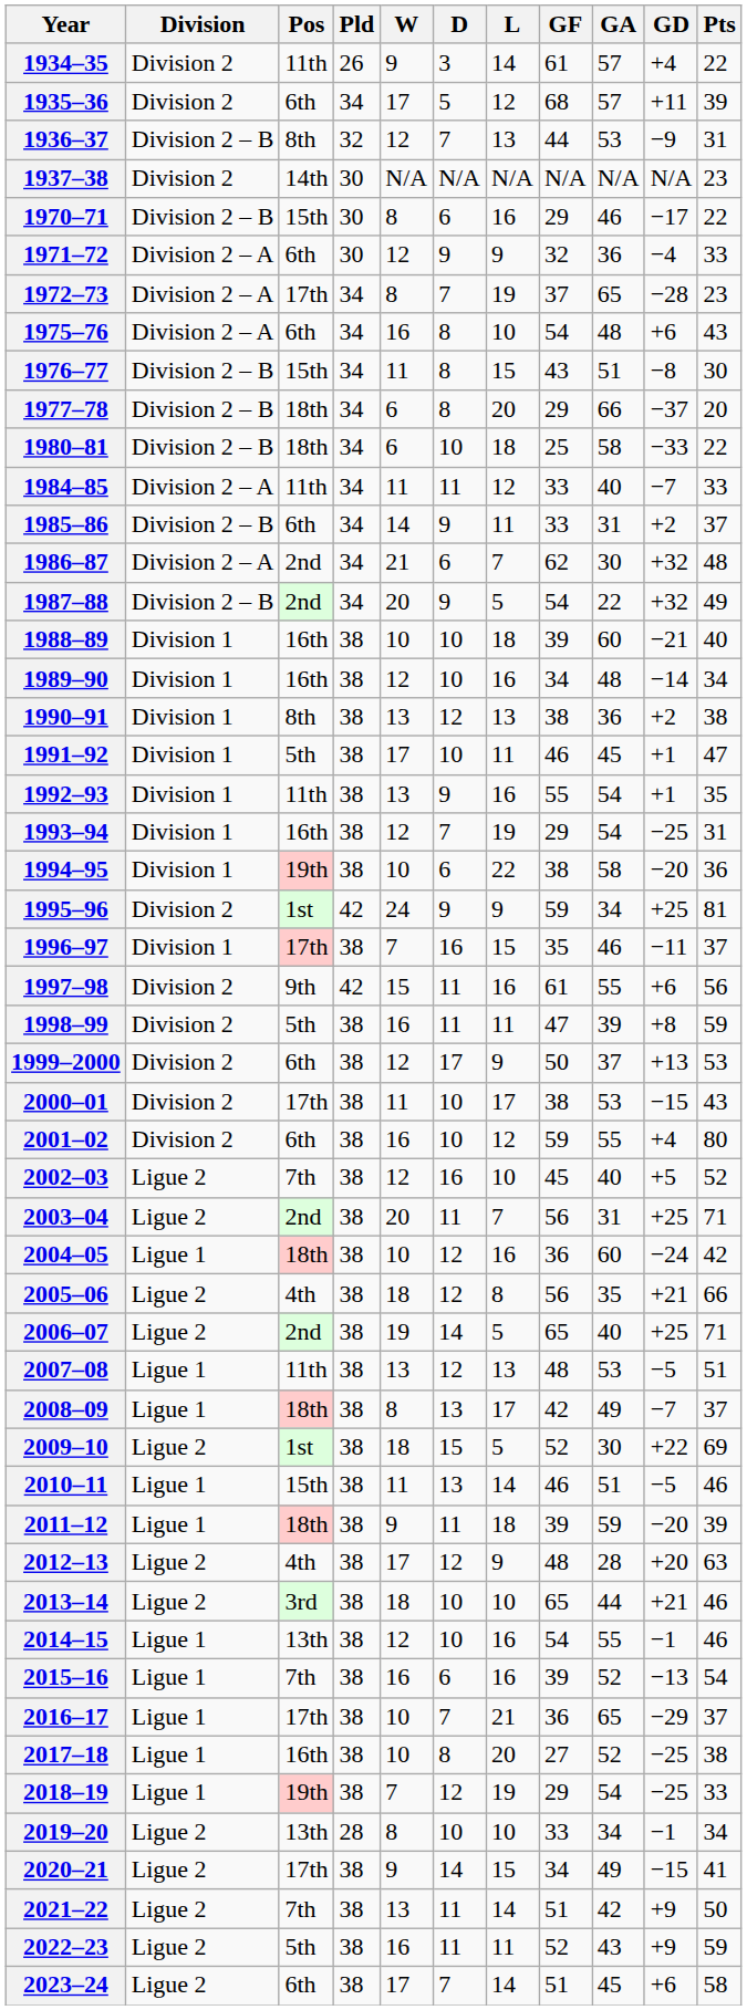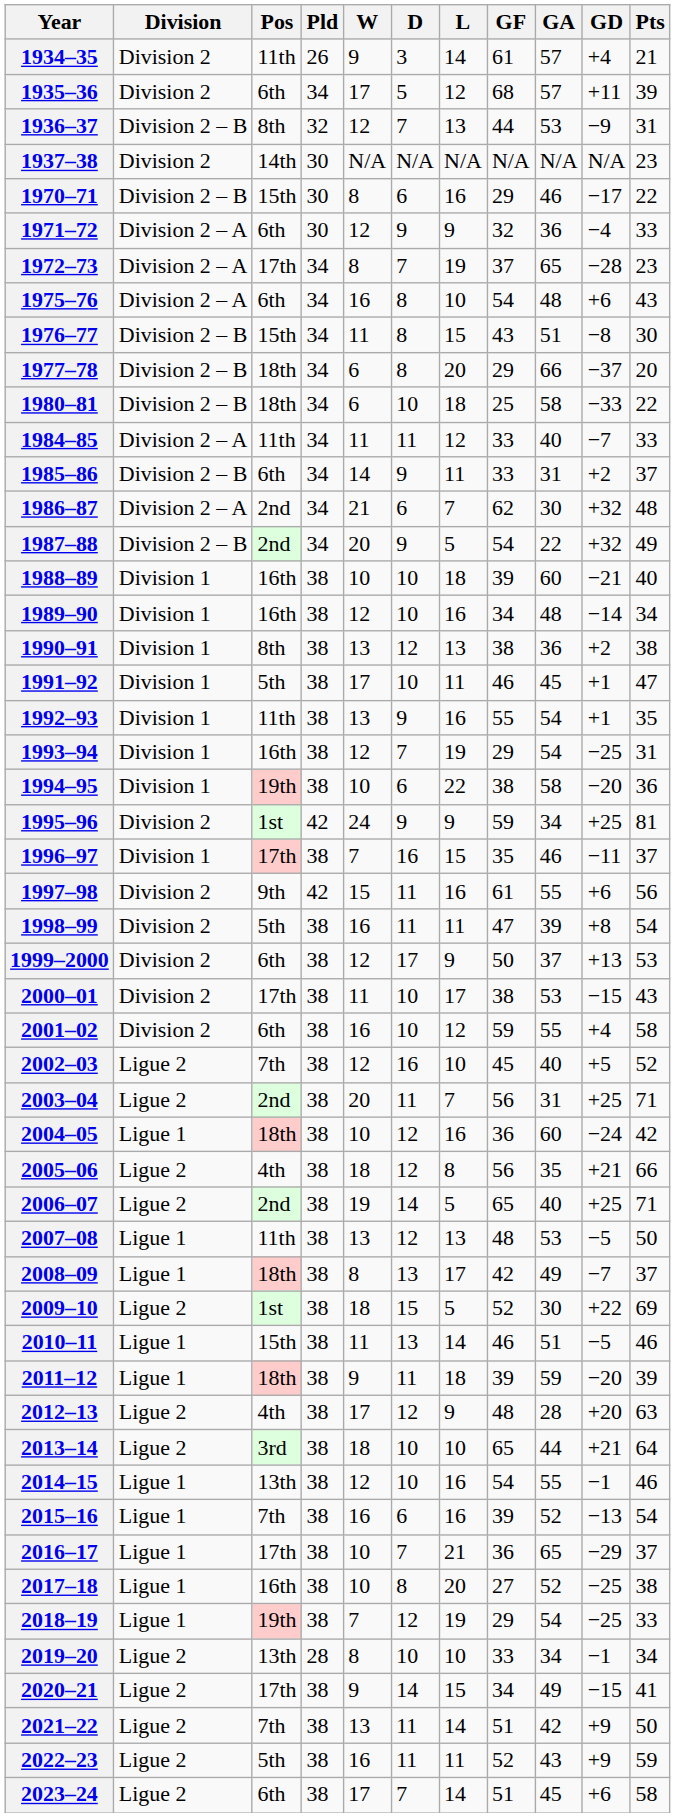 <table class="wikitable center" style="margin:auto;">
 <tr>
 <th>Year</th>
 <th>Division</th>
 <th>Pos</th>
 <th>Pld</th>
 <th>W</th>
 <th>D</th>
 <th>L</th>
 <th>GF</th>
 <th>GA</th>
 <th>GD</th>
 <th>Pts</th>
 </tr>
 <tr>
 <th><a href='#'>1934–35</a></th>
 <td>Division 2</td>
 <td>11th</td>
 <td>26</td>
 <td>9</td>
 <td>3</td>
 <td>14</td>
 <td>61</td>
 <td>57</td>
 <td>+4</td>
-<td>22</td>
+<td>21</td>
 </tr>
 <tr>
 <th><a href='#'>1935–36</a></th>
 <td>Division 2</td>
 <td>6th</td>
 <td>34</td>
 <td>17</td>
 <td>5</td>
 <td>12</td>
 <td>68</td>
 <td>57</td>
 <td>+11</td>
 <td>39</td>
 </tr>
 <tr>
 <th><a href='#'>1936–37</a></th>
 <td>Division 2 – B</td>
 <td>8th</td>
 <td>32</td>
 <td>12</td>
 <td>7</td>
 <td>13</td>
 <td>44</td>
 <td>53</td>
 <td>−9</td>
 <td>31</td>
 </tr>
 <tr>
 <th><a href='#'>1937–38</a></th>
 <td>Division 2</td>
 <td>14th</td>
 <td>30</td>
 <td>N/A</td>
 <td>N/A</td>
 <td>N/A</td>
 <td>N/A</td>
 <td>N/A</td>
 <td>N/A</td>
 <td>23</td>
 </tr>
 <tr>
 <th><a href='#'>1970–71</a></th>
 <td>Division 2 – B</td>
 <td>15th</td>
 <td>30</td>
 <td>8</td>
 <td>6</td>
 <td>16</td>
 <td>29</td>
 <td>46</td>
 <td>−17</td>
 <td>22</td>
 </tr>
 <tr>
 <th><a href='#'>1971–72</a></th>
 <td>Division 2 – A</td>
 <td>6th</td>
 <td>30</td>
 <td>12</td>
 <td>9</td>
 <td>9</td>
 <td>32</td>
 <td>36</td>
 <td>−4</td>
 <td>33</td>
 </tr>
 <tr>
 <th><a href='#'>1972–73</a></th>
 <td>Division 2 – A</td>
 <td>17th</td>
 <td>34</td>
 <td>8</td>
 <td>7</td>
 <td>19</td>
 <td>37</td>
 <td>65</td>
 <td>−28</td>
 <td>23</td>
 </tr>
 <tr>
 <th><a href='#'>1975–76</a></th>
 <td>Division 2 – A</td>
 <td>6th</td>
 <td>34</td>
 <td>16</td>
 <td>8</td>
 <td>10</td>
 <td>54</td>
 <td>48</td>
 <td>+6</td>
 <td>43</td>
 </tr>
 <tr>
 <th><a href='#'>1976–77</a></th>
 <td>Division 2 – B</td>
 <td>15th</td>
 <td>34</td>
 <td>11</td>
 <td>8</td>
 <td>15</td>
 <td>43</td>
 <td>51</td>
 <td>−8</td>
 <td>30</td>
 </tr>
 <tr>
 <th><a href='#'>1977–78</a></th>
 <td>Division 2 – B</td>
 <td>18th</td>
 <td>34</td>
 <td>6</td>
 <td>8</td>
 <td>20</td>
 <td>29</td>
 <td>66</td>
 <td>−37</td>
 <td>20</td>
 </tr>
 <tr>
 <th><a href='#'>1980–81</a></th>
 <td>Division 2 – B</td>
 <td>18th</td>
 <td>34</td>
 <td>6</td>
 <td>10</td>
 <td>18</td>
 <td>25</td>
 <td>58</td>
 <td>−33</td>
 <td>22</td>
 </tr>
 <tr>
 <th><a href='#'>1984–85</a></th>
 <td>Division 2 – A</td>
 <td>11th</td>
 <td>34</td>
 <td>11</td>
 <td>11</td>
 <td>12</td>
 <td>33</td>
 <td>40</td>
 <td>−7</td>
 <td>33</td>
 </tr>
 <tr>
 <th><a href='#'>1985–86</a></th>
 <td>Division 2 – B</td>
 <td>6th</td>
 <td>34</td>
 <td>14</td>
 <td>9</td>
 <td>11</td>
 <td>33</td>
 <td>31</td>
 <td>+2</td>
 <td>37</td>
 </tr>
 <tr>
 <th><a href='#'>1986–87</a></th>
 <td>Division 2 – A</td>
 <td>2nd</td>
 <td>34</td>
 <td>21</td>
 <td>6</td>
 <td>7</td>
 <td>62</td>
 <td>30</td>
 <td>+32</td>
 <td>48</td>
 </tr>
 <tr>
 <th><a href='#'>1987–88</a></th>
 <td>Division 2 – B</td>
 <td style="background:#dfd;">2nd</td>
 <td>34</td>
 <td>20</td>
 <td>9</td>
 <td>5</td>
 <td>54</td>
 <td>22</td>
 <td>+32</td>
 <td>49</td>
 </tr>
 <tr>
 <th><a href='#'>1988–89</a></th>
 <td>Division 1</td>
 <td>16th</td>
 <td>38</td>
 <td>10</td>
 <td>10</td>
 <td>18</td>
 <td>39</td>
 <td>60</td>
 <td>−21</td>
 <td>40</td>
 </tr>
 <tr>
 <th><a href='#'>1989–90</a></th>
 <td>Division 1</td>
 <td>16th</td>
 <td>38</td>
 <td>12</td>
 <td>10</td>
 <td>16</td>
 <td>34</td>
 <td>48</td>
 <td>−14</td>
 <td>34</td>
 </tr>
 <tr>
 <th><a href='#'>1990–91</a></th>
 <td>Division 1</td>
 <td>8th</td>
 <td>38</td>
 <td>13</td>
 <td>12</td>
 <td>13</td>
 <td>38</td>
 <td>36</td>
 <td>+2</td>
 <td>38</td>
 </tr>
 <tr>
 <th><a href='#'>1991–92</a></th>
 <td>Division 1</td>
 <td>5th</td>
 <td>38</td>
 <td>17</td>
 <td>10</td>
 <td>11</td>
 <td>46</td>
 <td>45</td>
 <td>+1</td>
 <td>47</td>
 </tr>
 <tr>
 <th><a href='#'>1992–93</a></th>
 <td>Division 1</td>
 <td>11th</td>
 <td>38</td>
 <td>13</td>
 <td>9</td>
 <td>16</td>
 <td>55</td>
 <td>54</td>
 <td>+1</td>
 <td>35</td>
 </tr>
 <tr>
 <th><a href='#'>1993–94</a></th>
 <td>Division 1</td>
 <td>16th</td>
 <td>38</td>
 <td>12</td>
 <td>7</td>
 <td>19</td>
 <td>29</td>
 <td>54</td>
 <td>−25</td>
 <td>31</td>
 </tr>
 <tr>
 <th><a href='#'>1994–95</a></th>
 <td>Division 1</td>
 <td style="background:#fcc;">19th</td>
 <td>38</td>
 <td>10</td>
 <td>6</td>
 <td>22</td>
 <td>38</td>
 <td>58</td>
 <td>−20</td>
 <td>36</td>
 </tr>
 <tr>
 <th><a href='#'>1995–96</a></th>
 <td>Division 2</td>
 <td style="background:#dfd;">1st</td>
 <td>42</td>
 <td>24</td>
 <td>9</td>
 <td>9</td>
 <td>59</td>
 <td>34</td>
 <td>+25</td>
 <td>81</td>
 </tr>
 <tr>
 <th><a href='#'>1996–97</a></th>
 <td>Division 1</td>
 <td style="background:#fcc;">17th</td>
 <td>38</td>
 <td>7</td>
 <td>16</td>
 <td>15</td>
 <td>35</td>
 <td>46</td>
 <td>−11</td>
 <td>37</td>
 </tr>
 <tr>
 <th><a href='#'>1997–98</a></th>
 <td>Division 2</td>
 <td>9th</td>
 <td>42</td>
 <td>15</td>
 <td>11</td>
 <td>16</td>
 <td>61</td>
 <td>55</td>
 <td>+6</td>
 <td>56</td>
 </tr>
 <tr>
 <th><a href='#'>1998–99</a></th>
 <td>Division 2</td>
 <td>5th</td>
 <td>38</td>
 <td>16</td>
 <td>11</td>
 <td>11</td>
 <td>47</td>
 <td>39</td>
 <td>+8</td>
-<td>59</td>
+<td>54</td>
 </tr>
 <tr>
 <th><a href='#'>1999–2000</a></th>
 <td>Division 2</td>
 <td>6th</td>
 <td>38</td>
 <td>12</td>
 <td>17</td>
 <td>9</td>
 <td>50</td>
 <td>37</td>
 <td>+13</td>
 <td>53</td>
 </tr>
 <tr>
 <th><a href='#'>2000–01</a></th>
 <td>Division 2</td>
 <td>17th</td>
 <td>38</td>
 <td>11</td>
 <td>10</td>
 <td>17</td>
 <td>38</td>
 <td>53</td>
 <td>−15</td>
 <td>43</td>
 </tr>
 <tr>
 <th><a href='#'>2001–02</a></th>
 <td>Division 2</td>
 <td>6th</td>
 <td>38</td>
 <td>16</td>
 <td>10</td>
 <td>12</td>
 <td>59</td>
 <td>55</td>
 <td>+4</td>
-<td>80</td>
+<td>58</td>
 </tr>
 <tr>
 <th><a href='#'>2002–03</a></th>
 <td>Ligue 2</td>
 <td>7th</td>
 <td>38</td>
 <td>12</td>
 <td>16</td>
 <td>10</td>
 <td>45</td>
 <td>40</td>
 <td>+5</td>
 <td>52</td>
 </tr>
 <tr>
 <th><a href='#'>2003–04</a></th>
 <td>Ligue 2</td>
 <td style="background:#dfd;">2nd</td>
 <td>38</td>
 <td>20</td>
 <td>11</td>
 <td>7</td>
 <td>56</td>
 <td>31</td>
 <td>+25</td>
 <td>71</td>
 </tr>
 <tr>
 <th><a href='#'>2004–05</a></th>
 <td>Ligue 1</td>
 <td style="background:#fcc;">18th</td>
 <td>38</td>
 <td>10</td>
 <td>12</td>
 <td>16</td>
 <td>36</td>
 <td>60</td>
 <td>−24</td>
 <td>42</td>
 </tr>
 <tr>
 <th><a href='#'>2005–06</a></th>
 <td>Ligue 2</td>
 <td>4th</td>
 <td>38</td>
 <td>18</td>
 <td>12</td>
 <td>8</td>
 <td>56</td>
 <td>35</td>
 <td>+21</td>
 <td>66</td>
 </tr>
 <tr>
 <th><a href='#'>2006–07</a></th>
 <td>Ligue 2</td>
 <td style="background:#dfd;">2nd</td>
 <td>38</td>
 <td>19</td>
 <td>14</td>
 <td>5</td>
 <td>65</td>
 <td>40</td>
 <td>+25</td>
 <td>71</td>
 </tr>
 <tr>
 <th><a href='#'>2007–08</a></th>
 <td>Ligue 1</td>
 <td>11th</td>
 <td>38</td>
 <td>13</td>
 <td>12</td>
 <td>13</td>
 <td>48</td>
 <td>53</td>
 <td>−5</td>
-<td>51</td>
+<td>50</td>
 </tr>
 <tr>
 <th><a href='#'>2008–09</a></th>
 <td>Ligue 1</td>
 <td style="background:#fcc;">18th</td>
 <td>38</td>
 <td>8</td>
 <td>13</td>
 <td>17</td>
 <td>42</td>
 <td>49</td>
 <td>−7</td>
 <td>37</td>
 </tr>
 <tr>
 <th><a href='#'>2009–10</a></th>
 <td>Ligue 2</td>
 <td style="background:#dfd;">1st</td>
 <td>38</td>
 <td>18</td>
 <td>15</td>
 <td>5</td>
 <td>52</td>
 <td>30</td>
 <td>+22</td>
 <td>69</td>
 </tr>
 <tr>
 <th><a href='#'>2010–11</a></th>
 <td>Ligue 1</td>
 <td>15th</td>
 <td>38</td>
 <td>11</td>
 <td>13</td>
 <td>14</td>
 <td>46</td>
 <td>51</td>
 <td>−5</td>
 <td>46</td>
 </tr>
 <tr>
 <th><a href='#'>2011–12</a></th>
 <td>Ligue 1</td>
 <td style="background:#fcc;">18th</td>
 <td>38</td>
 <td>9</td>
 <td>11</td>
 <td>18</td>
 <td>39</td>
 <td>59</td>
 <td>−20</td>
 <td>39</td>
 </tr>
 <tr>
 <th><a href='#'>2012–13</a></th>
 <td>Ligue 2</td>
 <td>4th</td>
 <td>38</td>
 <td>17</td>
 <td>12</td>
 <td>9</td>
 <td>48</td>
 <td>28</td>
 <td>+20</td>
 <td>63</td>
 </tr>
 <tr>
 <th><a href='#'>2013–14</a></th>
 <td>Ligue 2</td>
 <td style="background:#dfd;">3rd</td>
 <td>38</td>
 <td>18</td>
 <td>10</td>
 <td>10</td>
 <td>65</td>
 <td>44</td>
 <td>+21</td>
-<td>46</td>
+<td>64</td>
 </tr>
 <tr>
 <th><a href='#'>2014–15</a></th>
 <td>Ligue 1</td>
 <td>13th</td>
 <td>38</td>
 <td>12</td>
 <td>10</td>
 <td>16</td>
 <td>54</td>
 <td>55</td>
 <td>−1</td>
 <td>46</td>
 </tr>
 <tr>
 <th><a href='#'>2015–16</a></th>
 <td>Ligue 1</td>
 <td>7th</td>
 <td>38</td>
 <td>16</td>
 <td>6</td>
 <td>16</td>
 <td>39</td>
 <td>52</td>
 <td>−13</td>
 <td>54</td>
 </tr>
 <tr>
 <th><a href='#'>2016–17</a></th>
 <td>Ligue 1</td>
 <td>17th</td>
 <td>38</td>
 <td>10</td>
 <td>7</td>
 <td>21</td>
 <td>36</td>
 <td>65</td>
 <td>−29</td>
 <td>37</td>
 </tr>
 <tr>
 <th><a href='#'>2017–18</a></th>
 <td>Ligue 1</td>
 <td>16th</td>
 <td>38</td>
 <td>10</td>
 <td>8</td>
 <td>20</td>
 <td>27</td>
 <td>52</td>
 <td>−25</td>
 <td>38</td>
 </tr>
 <tr>
 <th><a href='#'>2018–19</a></th>
 <td>Ligue 1</td>
 <td style="background:#fcc;">19th</td>
 <td>38</td>
 <td>7</td>
 <td>12</td>
 <td>19</td>
 <td>29</td>
 <td>54</td>
 <td>−25</td>
 <td>33</td>
 </tr>
 <tr>
 <th><a href='#'>2019–20</a></th>
 <td>Ligue 2</td>
 <td>13th</td>
 <td>28</td>
 <td>8</td>
 <td>10</td>
 <td>10</td>
 <td>33</td>
 <td>34</td>
 <td>−1</td>
 <td>34</td>
 </tr>
 <tr>
 <th><a href='#'>2020–21</a></th>
 <td>Ligue 2</td>
 <td>17th</td>
 <td>38</td>
 <td>9</td>
 <td>14</td>
 <td>15</td>
 <td>34</td>
 <td>49</td>
 <td>−15</td>
 <td>41</td>
 </tr>
 <tr>
 <th><a href='#'>2021–22</a></th>
 <td>Ligue 2</td>
 <td>7th</td>
 <td>38</td>
 <td>13</td>
 <td>11</td>
 <td>14</td>
 <td>51</td>
 <td>42</td>
 <td>+9</td>
 <td>50</td>
 </tr>
 <tr>
 <th><a href='#'>2022–23</a></th>
 <td>Ligue 2</td>
 <td>5th</td>
 <td>38</td>
 <td>16</td>
 <td>11</td>
 <td>11</td>
 <td>52</td>
 <td>43</td>
 <td>+9</td>
 <td>59</td>
 </tr>
 <tr>
 <th><a href='#'>2023–24</a></th>
 <td>Ligue 2</td>
 <td>6th</td>
 <td>38</td>
 <td>17</td>
 <td>7</td>
 <td>14</td>
 <td>51</td>
 <td>45</td>
 <td>+6</td>
 <td>58</td>
 </tr>
 </table>
